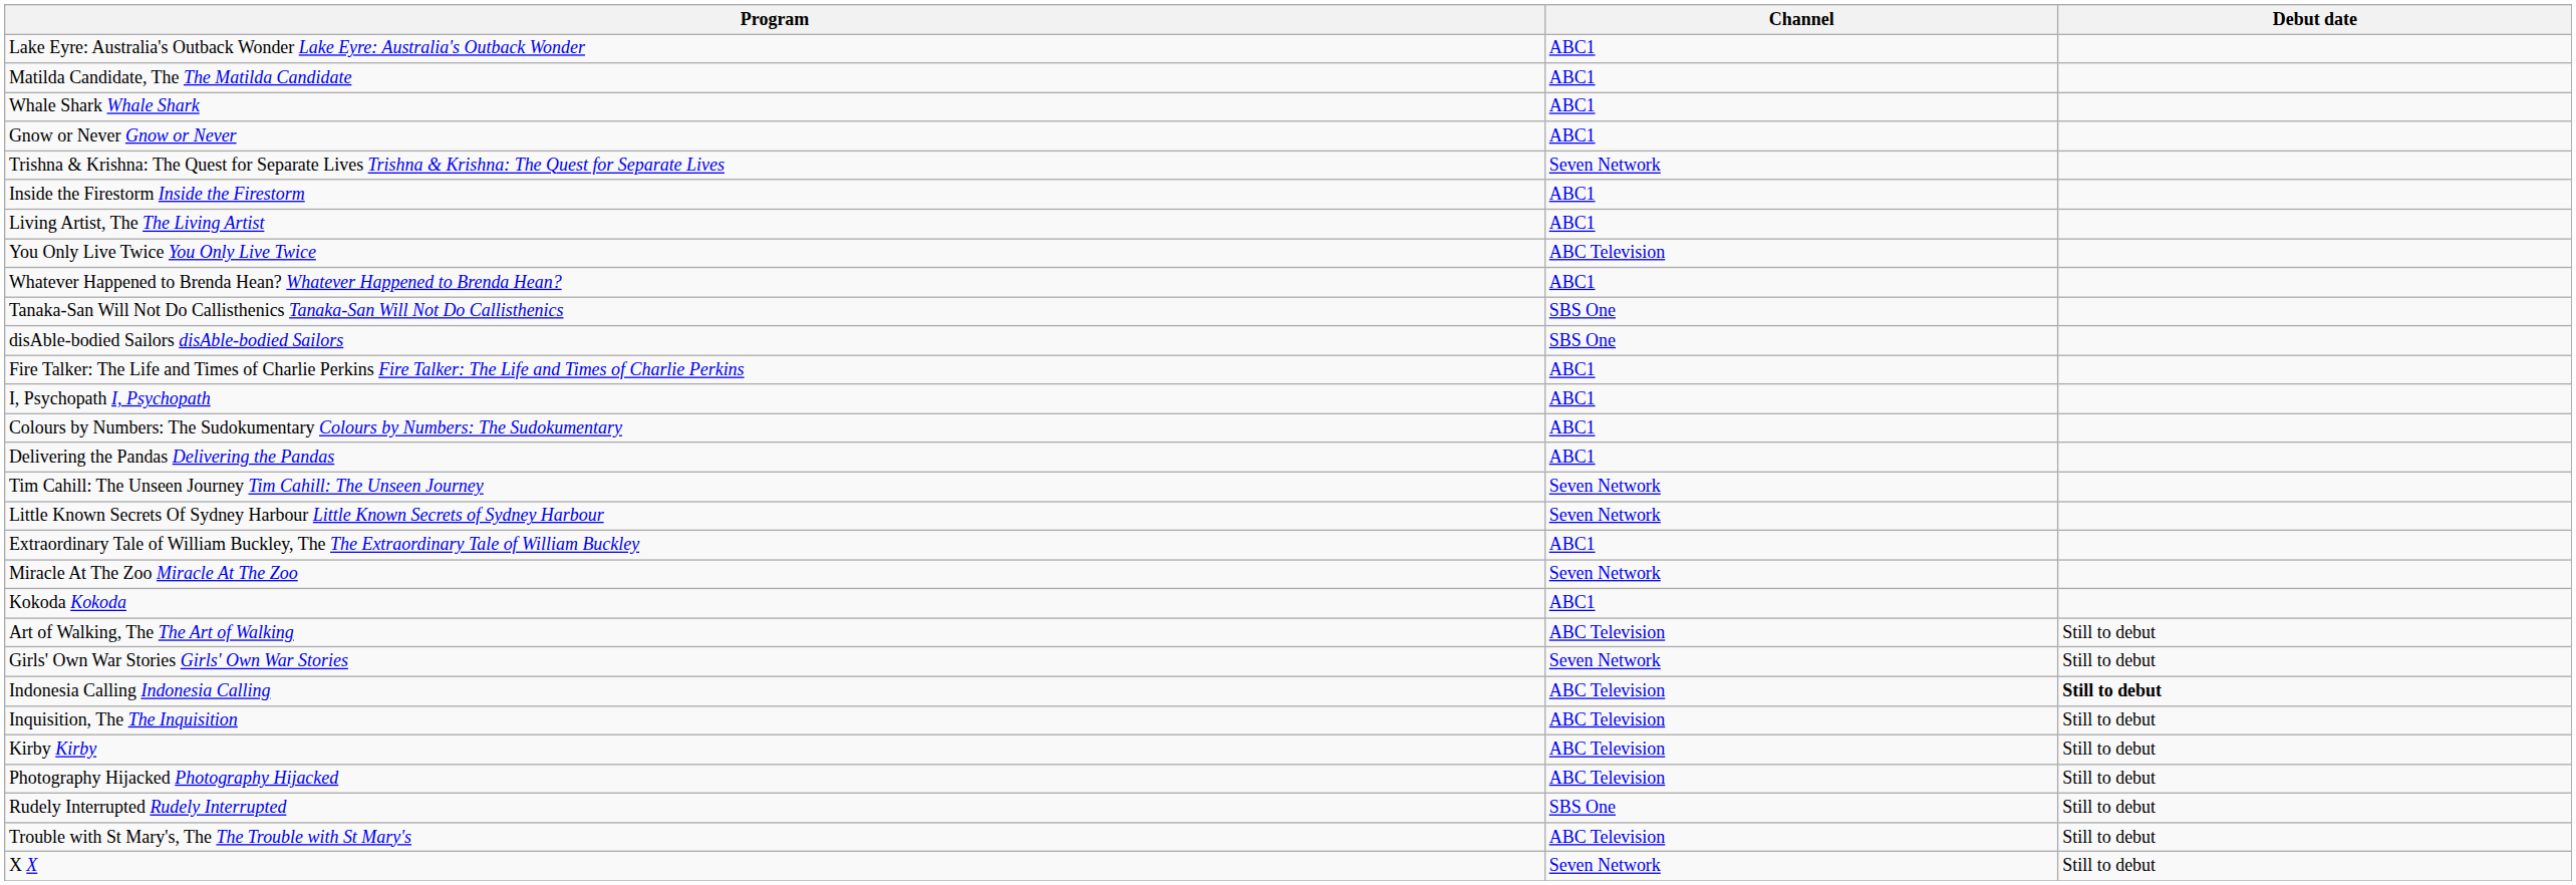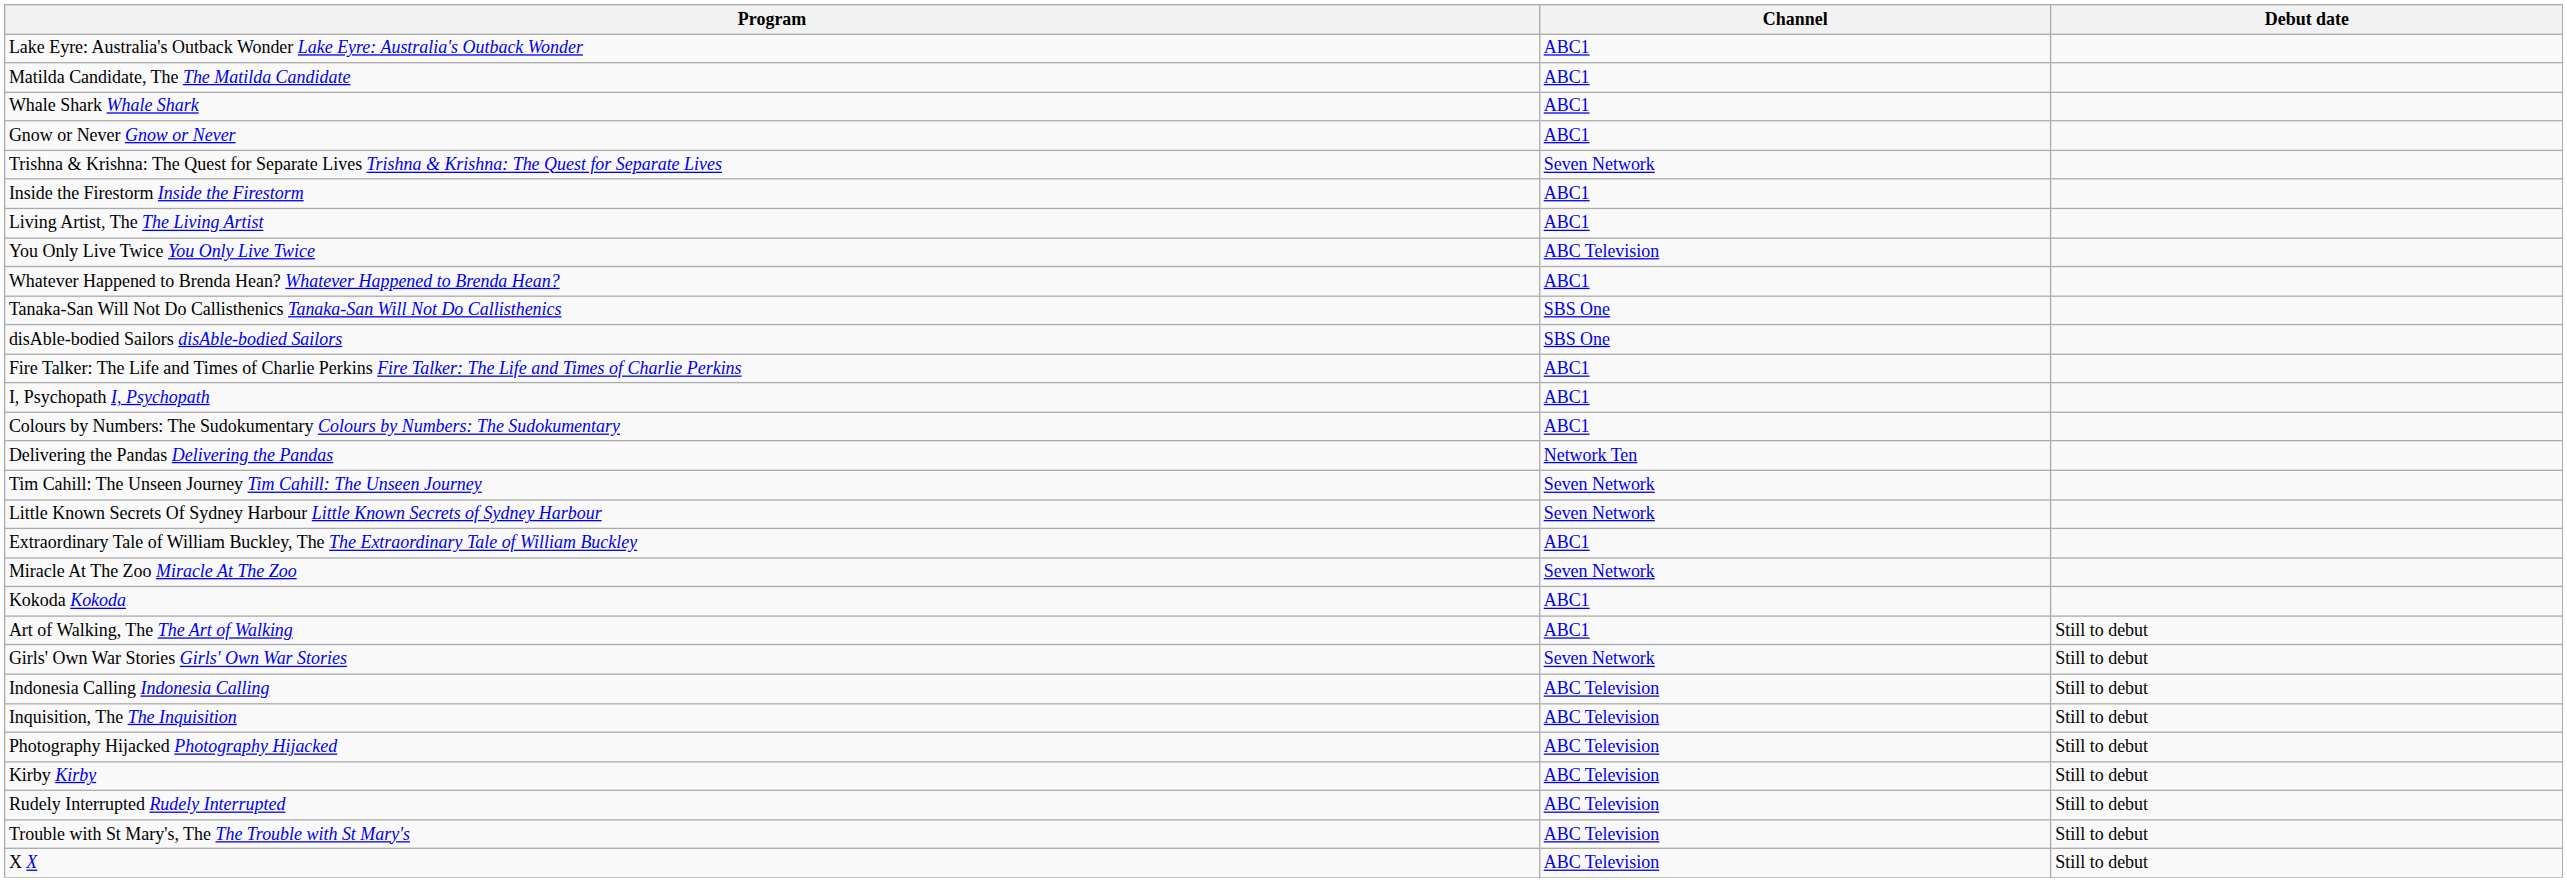 <table class="wikitable sortable" width="100%" style="font-size:87%;">
 <tr bgcolor="#efefef">
 <th width=60%>Program</th>
 <th width=20%>Channel</th>
 <th width=20%>Debut date</th>
 </tr>
 <tr>
 <td><span>Lake Eyre: Australia's Outback Wonder</span> <em><a href='#'>Lake Eyre: Australia's Outback Wonder</a></em></td>
 <td><a href='#'>ABC1</a></td>
 <td></td>
 </tr>
 <tr>
 <td><span>Matilda Candidate, The</span> <em><a href='#'>The Matilda Candidate</a></em></td>
 <td><a href='#'>ABC1</a></td>
 <td></td>
 </tr>
 <tr>
 <td><span>Whale Shark</span> <em><a href='#'>Whale Shark</a></em></td>
 <td><a href='#'>ABC1</a></td>
 <td></td>
 </tr>
 <tr>
 <td><span>Gnow or Never</span> <em><a href='#'>Gnow or Never</a></em></td>
 <td><a href='#'>ABC1</a></td>
 <td></td>
 </tr>
 <tr>
 <td><span>Trishna & Krishna: The Quest for Separate Lives</span> <em><a href='#'>Trishna & Krishna: The Quest for Separate Lives</a></em></td>
 <td><a href='#'>Seven Network</a></td>
 <td></td>
 </tr>
 <tr>
 <td><span>Inside the Firestorm</span> <em><a href='#'>Inside the Firestorm</a></em></td>
 <td><a href='#'>ABC1</a></td>
 <td></td>
 </tr>
 <tr>
 <td><span>Living Artist, The</span> <em><a href='#'>The Living Artist</a></em></td>
 <td><a href='#'>ABC1</a></td>
 <td></td>
 </tr>
 <tr>
 <td><span>You Only Live Twice</span> <em><a href='#'>You Only Live Twice</a></em></td>
 <td><a href='#'>ABC Television</a></td>
 <td></td>
 </tr>
 <tr>
 <td><span>Whatever Happened to Brenda Hean?</span> <em><a href='#'>Whatever Happened to Brenda Hean?</a></em></td>
 <td><a href='#'>ABC1</a></td>
 <td></td>
 </tr>
 <tr>
 <td><span>Tanaka-San Will Not Do Callisthenics</span> <em><a href='#'>Tanaka-San Will Not Do Callisthenics</a></em></td>
 <td><a href='#'>SBS One</a></td>
 <td></td>
 </tr>
 <tr>
 <td><span>disAble-bodied Sailors</span> <em><a href='#'>disAble-bodied Sailors</a></em></td>
 <td><a href='#'>SBS One</a></td>
 <td></td>
 </tr>
 <tr>
 <td><span>Fire Talker: The Life and Times of Charlie Perkins</span> <em><a href='#'>Fire Talker: The Life and Times of Charlie Perkins</a></em></td>
 <td><a href='#'>ABC1</a></td>
 <td></td>
 </tr>
 <tr>
 <td><span>I, Psychopath</span> <em><a href='#'>I, Psychopath</a></em></td>
 <td><a href='#'>ABC1</a></td>
 <td></td>
 </tr>
 <tr>
 <td><span>Colours by Numbers: The Sudokumentary</span> <em><a href='#'>Colours by Numbers: The Sudokumentary</a></em></td>
 <td><a href='#'>ABC1</a></td>
 <td></td>
 </tr>
 <tr>
 <td><span>Delivering the Pandas</span> <em><a href='#'>Delivering the Pandas</a></em></td>
-<td><a href='#'>ABC1</a></td>
+<td><a href='#'>Network Ten</a></td>
 <td></td>
 </tr>
 <tr>
 <td><span>Tim Cahill: The Unseen Journey</span> <em><a href='#'>Tim Cahill: The Unseen Journey</a></em></td>
 <td><a href='#'>Seven Network</a></td>
 <td></td>
 </tr>
 <tr>
 <td><span>Little Known Secrets Of Sydney Harbour</span> <em><a href='#'>Little Known Secrets of Sydney Harbour</a></em></td>
 <td><a href='#'>Seven Network</a></td>
 <td></td>
 </tr>
 <tr>
 <td><span>Extraordinary Tale of William Buckley, The</span> <em><a href='#'>The Extraordinary Tale of William Buckley</a></em></td>
 <td><a href='#'>ABC1</a></td>
 <td></td>
 </tr>
 <tr>
 <td><span>Miracle At The Zoo</span> <em><a href='#'>Miracle At The Zoo</a></em></td>
 <td><a href='#'>Seven Network</a></td>
 <td></td>
 </tr>
 <tr>
 <td><span>Kokoda</span> <em><a href='#'>Kokoda</a></em></td>
 <td><a href='#'>ABC1</a></td>
 <td></td>
 </tr>
 <tr>
 <td><span>Art of Walking, The</span> <em><a href='#'>The Art of Walking</a></em></td>
-<td><a href='#'>ABC Television</a></td>
+<td><a href='#'>ABC1</a></td>
 <td>Still to debut</td>
 </tr>
 <tr>
 <td><span>Girls' Own War Stories</span> <em><a href='#'>Girls' Own War Stories</a></em></td>
 <td><a href='#'>Seven Network</a></td>
 <td>Still to debut</td>
 </tr>
 <tr>
 <td><span>Indonesia Calling</span> <em><a href='#'>Indonesia Calling</a></em></td>
 <td><a href='#'>ABC Television</a></td>
-<td><strong>Still to debut</strong></td>
+<td>Still to debut</td>
 </tr>
 <tr>
 <td><span>Inquisition, The</span> <em><a href='#'>The Inquisition</a></em></td>
+<td><a href='#'>ABC Television</a></td>
+<td>Still to debut</td>
+</tr>
+<tr>
+<td><span>Photography Hijacked</span> <em><a href='#'>Photography Hijacked</a></em></td>
 <td><a href='#'>ABC Television</a></td>
 <td>Still to debut</td>
 </tr>
 <tr>
 <td><span>Kirby</span> <em><a href='#'>Kirby</a></em></td>
 <td><a href='#'>ABC Television</a></td>
 <td>Still to debut</td>
 </tr>
 <tr>
-<td><span>Photography Hijacked</span> <em><a href='#'>Photography Hijacked</a></em></td>
+<td><span>Rudely Interrupted</span> <em><a href='#'>Rudely Interrupted</a></em></td>
 <td><a href='#'>ABC Television</a></td>
-<td>Still to debut</td>
-</tr>
-<tr>
-<td><span>Rudely Interrupted</span> <em><a href='#'>Rudely Interrupted</a></em></td>
-<td><a href='#'>SBS One</a></td>
 <td>Still to debut</td>
 </tr>
 <tr>
 <td><span>Trouble with St Mary's, The</span> <em><a href='#'>The Trouble with St Mary's</a></em></td>
 <td><a href='#'>ABC Television</a></td>
 <td>Still to debut</td>
 </tr>
 <tr>
 <td><span>X</span> <em><a href='#'>X</a></em></td>
-<td><a href='#'>Seven Network</a></td>
+<td><a href='#'>ABC Television</a></td>
 <td>Still to debut</td>
 </tr>
 </table>
